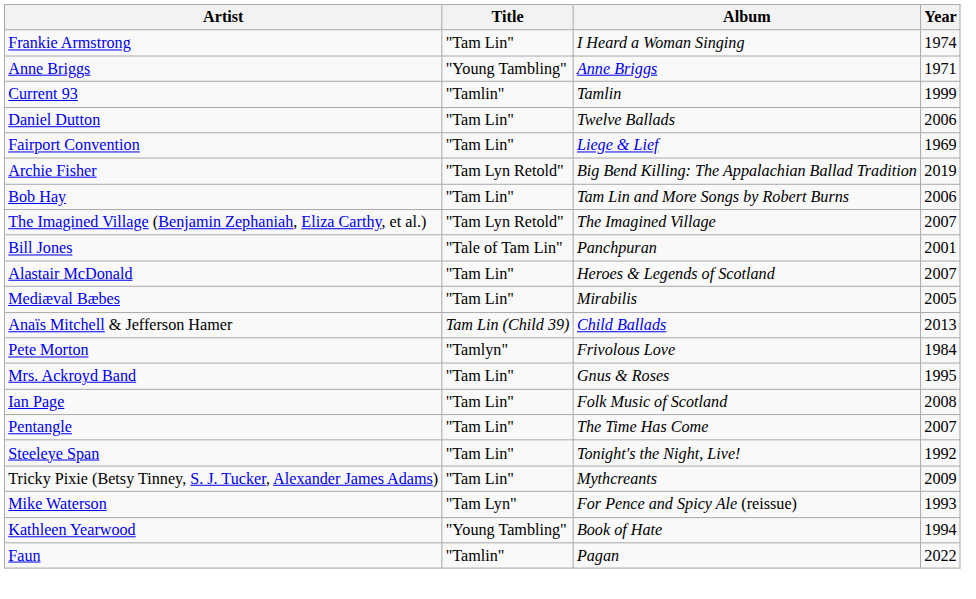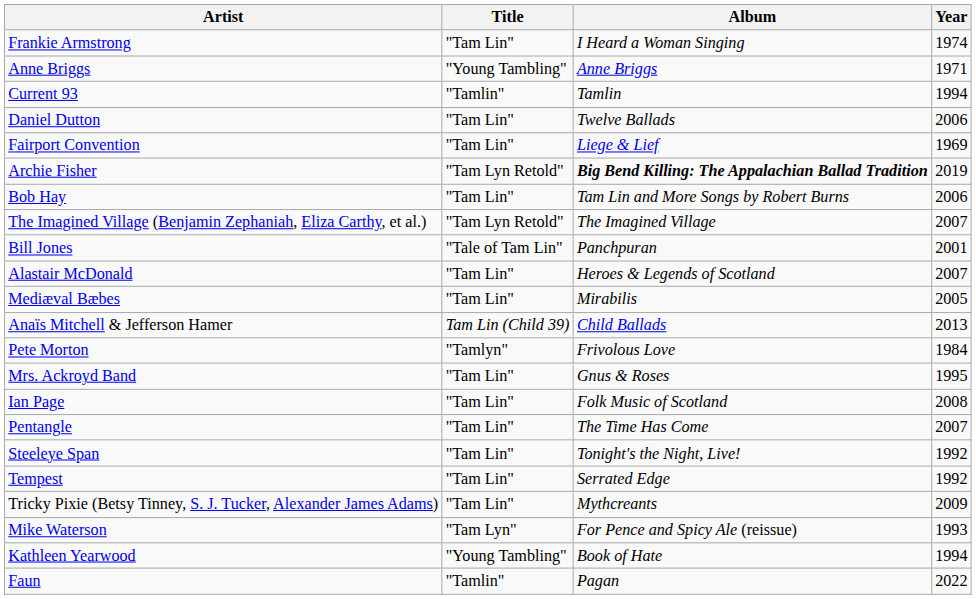 <table class="sortable wikitable plainrowheaders">
 <tr>
 <th scope="col">Artist</th>
 <th scope="col">Title</th>
 <th scope="col">Album</th>
 <th scope="col">Year</th>
 </tr>
 <tr>
 <td><a href='#'>Frankie Armstrong</a></td>
 <td>"Tam Lin"</td>
 <td><em>I Heard a Woman Singing</em></td>
 <td>1974</td>
 </tr>
 <tr>
 <td><a href='#'>Anne Briggs</a></td>
 <td>"Young Tambling"</td>
 <td><em><a href='#'>Anne Briggs</a></em></td>
 <td>1971</td>
 </tr>
 <tr>
 <td><a href='#'>Current 93</a></td>
 <td>"Tamlin"</td>
 <td><em>Tamlin</em></td>
-<td>1999</td>
+<td>1994</td>
 </tr>
 <tr>
 <td><a href='#'>Daniel Dutton</a></td>
 <td>"Tam Lin"</td>
 <td><em>Twelve Ballads</em></td>
 <td>2006</td>
 </tr>
 <tr>
 <td><a href='#'>Fairport Convention</a></td>
 <td>"Tam Lin"</td>
 <td><em><a href='#'>Liege & Lief</a></em></td>
 <td>1969</td>
 </tr>
 <tr>
 <td><a href='#'>Archie Fisher</a></td>
 <td>"Tam Lyn Retold"</td>
-<td><em>Big Bend Killing: The Appalachian Ballad Tradition</em></td>
+<td><strong><em>Big Bend Killing: The Appalachian Ballad Tradition</em></strong></td>
 <td>2019</td>
 </tr>
 <tr>
 <td><a href='#'>Bob Hay</a></td>
 <td>"Tam Lin"</td>
 <td><em>Tam Lin and More Songs by Robert Burns</em></td>
 <td>2006</td>
 </tr>
 <tr>
 <td><a href='#'>The Imagined Village</a> (<a href='#'>Benjamin Zephaniah</a>, <a href='#'>Eliza Carthy</a>, et al.)</td>
 <td>"Tam Lyn Retold"</td>
 <td><em>The Imagined Village</em></td>
 <td>2007</td>
 </tr>
 <tr>
 <td><a href='#'>Bill Jones</a></td>
 <td>"Tale of Tam Lin"</td>
 <td><em>Panchpuran</em></td>
 <td>2001</td>
 </tr>
 <tr>
 <td><a href='#'>Alastair McDonald</a></td>
 <td>"Tam Lin"</td>
 <td><em>Heroes & Legends of Scotland</em></td>
 <td>2007</td>
 </tr>
 <tr>
 <td><a href='#'>Mediæval Bæbes</a></td>
 <td>"Tam Lin"</td>
 <td><em>Mirabilis</em></td>
 <td>2005</td>
 </tr>
 <tr>
 <td><a href='#'>Anaïs Mitchell</a> & Jefferson Hamer</td>
 <td><em>Tam Lin (Child 39)</em></td>
 <td><em><a href='#'>Child Ballads</a></em></td>
 <td>2013</td>
 </tr>
 <tr>
 <td><a href='#'>Pete Morton</a></td>
 <td>"Tamlyn"</td>
 <td><em>Frivolous Love</em></td>
 <td>1984</td>
 </tr>
 <tr>
 <td><a href='#'>Mrs. Ackroyd Band</a></td>
 <td>"Tam Lin"</td>
 <td><em>Gnus & Roses</em></td>
 <td>1995</td>
 </tr>
 <tr>
 <td><a href='#'>Ian Page</a></td>
 <td>"Tam Lin"</td>
 <td><em>Folk Music of Scotland</em></td>
 <td>2008</td>
 </tr>
 <tr>
 <td><a href='#'>Pentangle</a></td>
 <td>"Tam Lin"</td>
 <td><em>The Time Has Come</em></td>
 <td>2007</td>
 </tr>
 <tr>
 <td><a href='#'>Steeleye Span</a></td>
 <td>"Tam Lin"</td>
 <td><em>Tonight's the Night, Live!</em></td>
 <td>1992</td>
 </tr>
 <tr>
+<td><a href='#'>Tempest</a></td>
+<td>"Tam Lin"</td>
+<td><em>Serrated Edge</em></td>
+<td>1992</td>
+</tr>
+<tr>
 <td>Tricky Pixie (Betsy Tinney, <a href='#'>S. J. Tucker</a>, <a href='#'>Alexander James Adams</a>)</td>
 <td>"Tam Lin"</td>
 <td><em>Mythcreants</em></td>
 <td>2009</td>
 </tr>
 <tr>
 <td><a href='#'>Mike Waterson</a></td>
 <td>"Tam Lyn"</td>
 <td><em>For Pence and Spicy Ale</em> (reissue)</td>
 <td>1993</td>
 </tr>
 <tr>
 <td><a href='#'>Kathleen Yearwood</a></td>
 <td>"Young Tambling"</td>
 <td><em>Book of Hate</em></td>
 <td>1994</td>
 </tr>
 <tr>
 <td><a href='#'>Faun</a></td>
 <td>"Tamlin"</td>
 <td><em>Pagan</em></td>
 <td>2022</td>
 </tr>
 </table>
